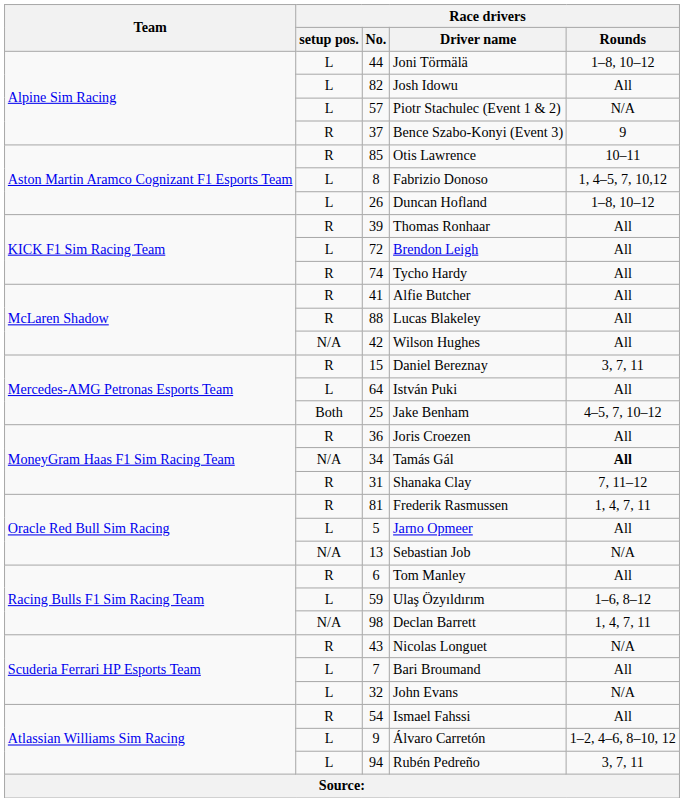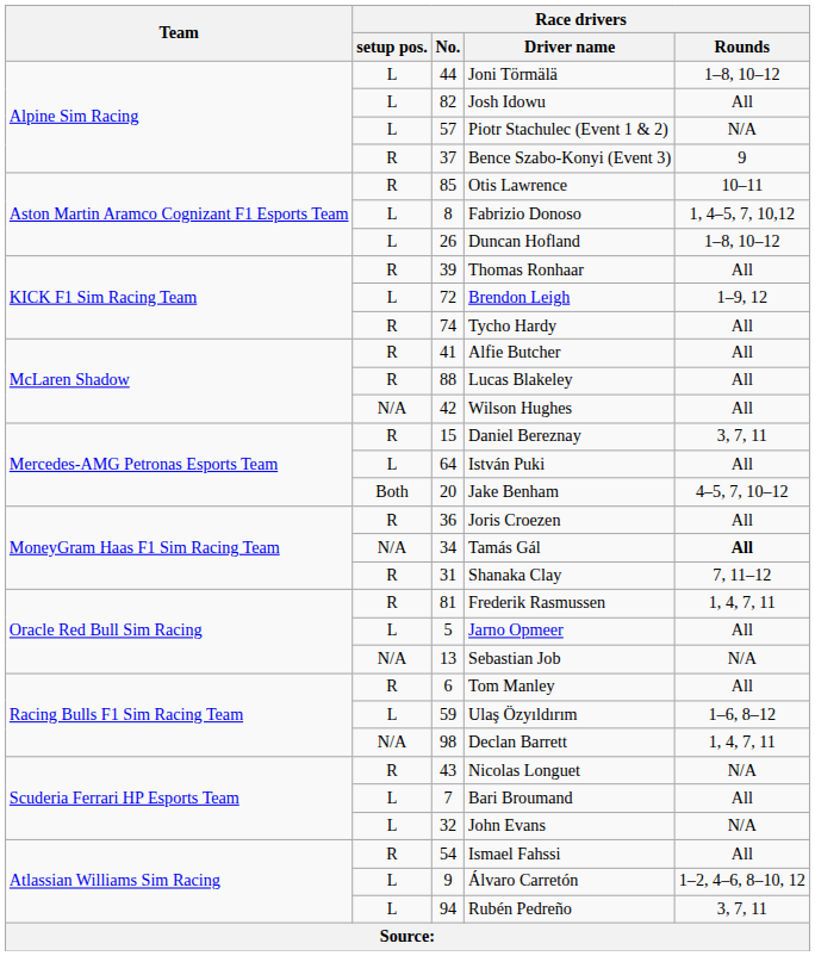 <table class="wikitable sortable" style="font-size: 85%">
 <tr>
 <th scope="col" rowspan="2">Team</th>
 <th colspan="4" scope="col" class="unsortable">Race drivers</th>
 </tr>
 <tr>
 <th scope="col" class="unsortable" style="text-align:center;">setup pos.</th>
 <th>No.</th>
 <th scope="col" class="unsortable" style="text-align:center;">Driver name</th>
 <th scope="col" class="unsortable" style="text-align:center;">Rounds</th>
 </tr>
 <tr>
 <td rowspan="4"> <a href='#'>Alpine Sim Racing</a></td>
 <td style="text-align:center">L</td>
 <td style="text-align:center">44</td>
 <td> Joni Törmälä</td>
 <td style="text-align:center">1–8, 10–12</td>
 </tr>
 <tr>
 <td style="text-align:center">L</td>
 <td style="text-align:center">82</td>
 <td> Josh Idowu</td>
 <td style="text-align:center">All</td>
 </tr>
 <tr>
 <td style="text-align:center">L</td>
 <td style="text-align:center">57</td>
 <td> Piotr Stachulec (Event 1 & 2)</td>
 <td style="text-align:center">N/A</td>
 </tr>
 <tr>
 <td style="text-align:center">R</td>
 <td style="text-align:center">37</td>
 <td> Bence Szabo-Konyi (Event 3)</td>
 <td style="text-align:center">9</td>
 </tr>
 <tr>
 <td rowspan="3"> <a href='#'>Aston Martin Aramco Cognizant F1 Esports Team</a></td>
 <td style="text-align:center">R</td>
 <td style="text-align:center">85</td>
 <td> Otis Lawrence</td>
 <td style="text-align:center">10–11</td>
 </tr>
 <tr>
 <td style="text-align:center">L</td>
 <td style="text-align:center">8</td>
 <td> Fabrizio Donoso</td>
 <td style="text-align:center">1, 4–5, 7, 10,12</td>
 </tr>
 <tr>
 <td style="text-align:center">L</td>
 <td style="text-align:center">26</td>
 <td> Duncan Hofland</td>
 <td style="text-align:center">1–8, 10–12</td>
 </tr>
 <tr>
 <td rowspan="3"> <a href='#'>KICK F1 Sim Racing Team</a></td>
 <td style="text-align:center">R</td>
 <td style="text-align:center">39</td>
 <td> Thomas Ronhaar</td>
 <td style="text-align:center">All</td>
 </tr>
 <tr>
 <td style="text-align:center">L</td>
 <td style="text-align:center">72</td>
 <td> <a href='#'>Brendon Leigh</a></td>
-<td style="text-align:center">All</td>
+<td style="text-align:center">1–9, 12</td>
 </tr>
 <tr>
 <td style="text-align:center">R</td>
 <td style="text-align:center">74</td>
 <td> Tycho Hardy</td>
 <td style="text-align:center">All</td>
 </tr>
 <tr>
 <td rowspan="3"> <a href='#'>McLaren Shadow</a></td>
 <td style="text-align:center">R</td>
 <td style="text-align:center">41</td>
 <td> Alfie Butcher</td>
 <td style="text-align:center">All</td>
 </tr>
 <tr>
 <td style="text-align:center">R</td>
 <td style="text-align:center">88</td>
 <td> Lucas Blakeley</td>
 <td style="text-align:center">All</td>
 </tr>
 <tr>
 <td style="text-align:center">N/A</td>
 <td style="text-align:center">42</td>
 <td> Wilson Hughes</td>
 <td style="text-align:center">All</td>
 </tr>
 <tr>
 <td rowspan="3"> <a href='#'>Mercedes-AMG Petronas Esports Team</a></td>
 <td style="text-align:center">R</td>
 <td style="text-align:center">15</td>
 <td> Daniel Bereznay</td>
 <td style="text-align:center">3, 7, 11</td>
 </tr>
 <tr>
 <td style="text-align:center">L</td>
 <td style="text-align:center">64</td>
 <td> István Puki</td>
 <td style="text-align:center">All</td>
 </tr>
 <tr>
 <td style="text-align:center">Both</td>
-<td style="text-align:center">25</td>
+<td style="text-align:center">20</td>
 <td> Jake Benham</td>
 <td style="text-align:center">4–5, 7, 10–12</td>
 </tr>
 <tr>
 <td rowspan="3"> <a href='#'>MoneyGram Haas F1 Sim Racing Team</a></td>
 <td style="text-align:center">R</td>
 <td style="text-align:center">36</td>
 <td> Joris Croezen</td>
 <td style="text-align:center">All</td>
 </tr>
 <tr>
 <td style="text-align:center">N/A</td>
 <td style="text-align:center">34</td>
 <td> Tamás Gál</td>
 <td style="text-align:center"><strong>All</strong></td>
 </tr>
 <tr>
 <td style="text-align:center">R</td>
 <td style="text-align:center">31</td>
 <td> Shanaka Clay</td>
 <td style="text-align:center">7, 11–12</td>
 </tr>
 <tr>
 <td rowspan="3"> <a href='#'>Oracle Red Bull Sim Racing</a></td>
 <td style="text-align:center">R</td>
 <td style="text-align:center">81</td>
 <td nowrap=""> Frederik Rasmussen</td>
 <td style="text-align:center">1, 4, 7, 11</td>
 </tr>
 <tr>
 <td style="text-align:center">L</td>
 <td style="text-align:center">5</td>
 <td> <a href='#'>Jarno Opmeer</a></td>
 <td style="text-align:center">All</td>
 </tr>
 <tr>
 <td style="text-align:center">N/A</td>
 <td style="text-align:center">13</td>
 <td> Sebastian Job</td>
 <td style="text-align:center">N/A</td>
 </tr>
 <tr>
 <td rowspan="3"> <a href='#'>Racing Bulls F1 Sim Racing Team</a></td>
 <td style="text-align:center">R</td>
 <td style="text-align:center">6</td>
 <td nowrap=""> Tom Manley</td>
 <td style="text-align:center">All</td>
 </tr>
 <tr>
 <td style="text-align:center">L</td>
 <td style="text-align:center">59</td>
 <td> Ulaş Özyıldırım</td>
 <td style="text-align:center">1–6, 8–12</td>
 </tr>
 <tr>
 <td style="text-align:center">N/A</td>
 <td style="text-align:center">98</td>
 <td> Declan Barrett</td>
 <td style="text-align:center">1, 4, 7, 11</td>
 </tr>
 <tr>
 <td rowspan="3"> <a href='#'>Scuderia Ferrari HP Esports Team</a></td>
 <td style="text-align:center">R</td>
 <td style="text-align:center">43</td>
 <td nowrap=""> Nicolas Longuet</td>
 <td style="text-align:center">N/A</td>
 </tr>
 <tr>
 <td style="text-align:center">L</td>
 <td style="text-align:center">7</td>
 <td> Bari Broumand</td>
 <td style="text-align:center">All</td>
 </tr>
 <tr>
 <td style="text-align:center">L</td>
 <td style="text-align:center">32</td>
 <td> John Evans</td>
 <td style="text-align:center">N/A</td>
 </tr>
 <tr>
 <td rowspan="3"> <a href='#'>Atlassian Williams Sim Racing</a></td>
 <td style="text-align:center">R</td>
 <td style="text-align:center">54</td>
 <td> Ismael Fahssi</td>
 <td style="text-align:center">All</td>
 </tr>
 <tr>
 <td style="text-align:center">L</td>
 <td style="text-align:center">9</td>
 <td> Álvaro Carretón</td>
 <td style="text-align:center">1–2, 4–6, 8–10, 12</td>
 </tr>
 <tr>
 <td style="text-align:center">L</td>
 <td style="text-align:center">94</td>
 <td> Rubén Pedreño</td>
 <td style="text-align:center">3, 7, 11</td>
 </tr>
 <tr>
 <th colspan="5" style="text-align:center"><strong>Source:</strong></th>
 </tr>
 </table>
